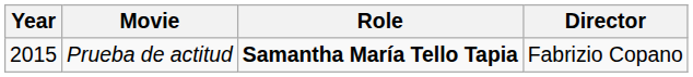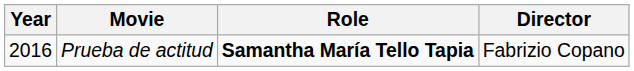 <table class="wikitable">
 <tr>
 <th>Year</th>
 <th>Movie</th>
 <th>Role</th>
 <th>Director</th>
 </tr>
 <tr>
-<td>2015</td>
+<td>2016</td>
 <td><em>Prueba de actitud</em></td>
 <td><strong>Samantha María Tello Tapia</strong></td>
 <td>Fabrizio Copano</td>
 </tr>
 </table>
